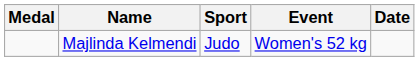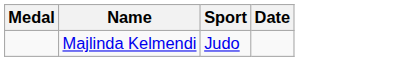 <table class="wikitable sortable"  style="font-size:95%">
 <tr>
 <th>Medal</th>
 <th>Name</th>
 <th>Sport</th>
-<th>Event</th>
 <th>Date</th>
 </tr>
 <tr>
 <td></td>
 <td><a href='#'>Majlinda Kelmendi</a></td>
 <td><a href='#'>Judo</a></td>
-<td><a href='#'>Women's 52 kg</a></td>
 <td></td>
 </tr>
 </table>
